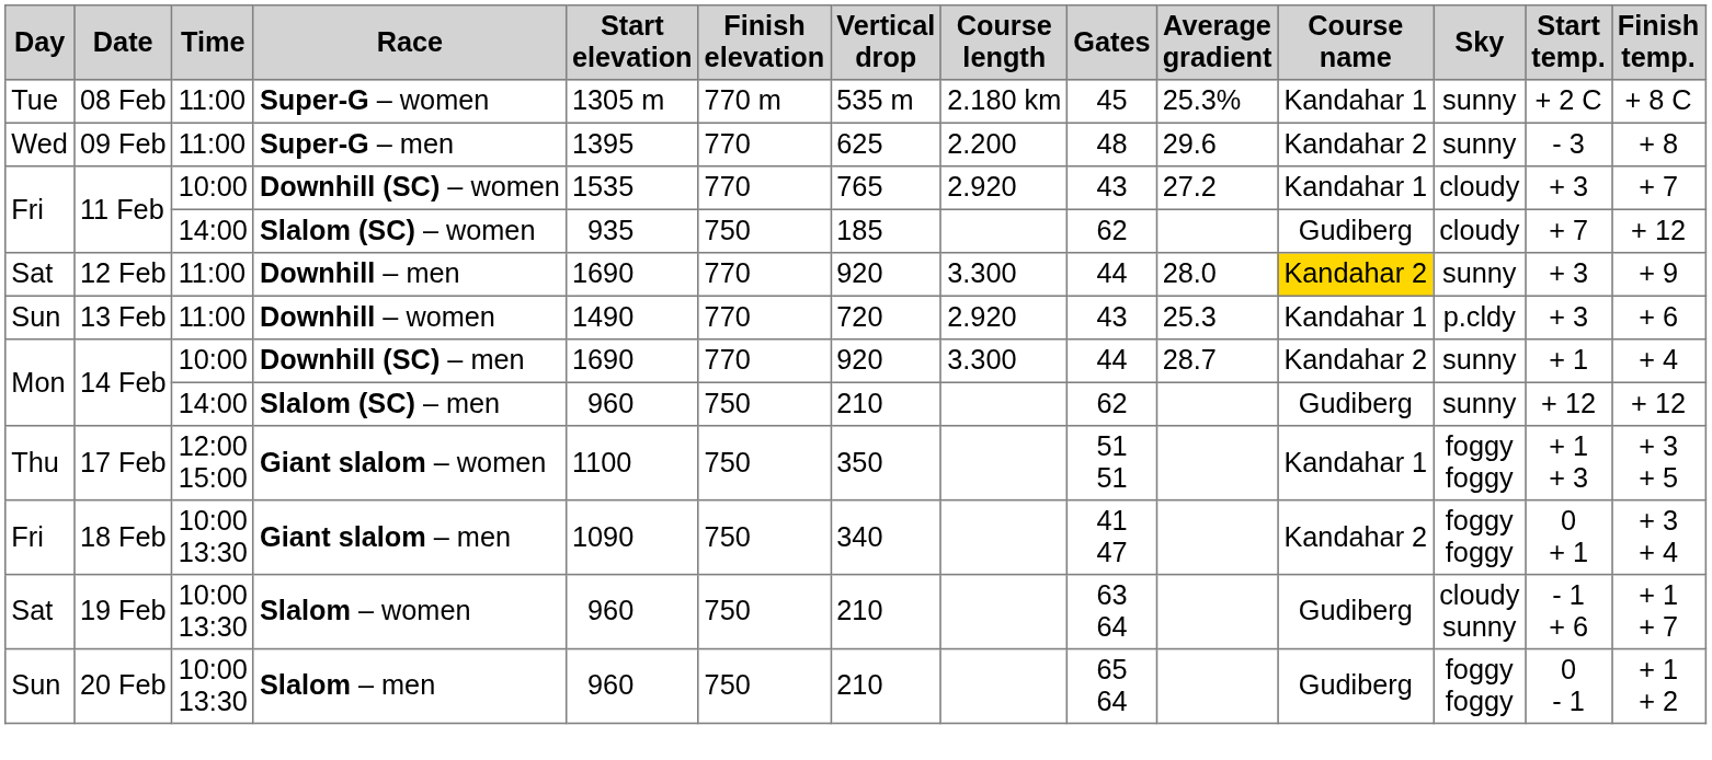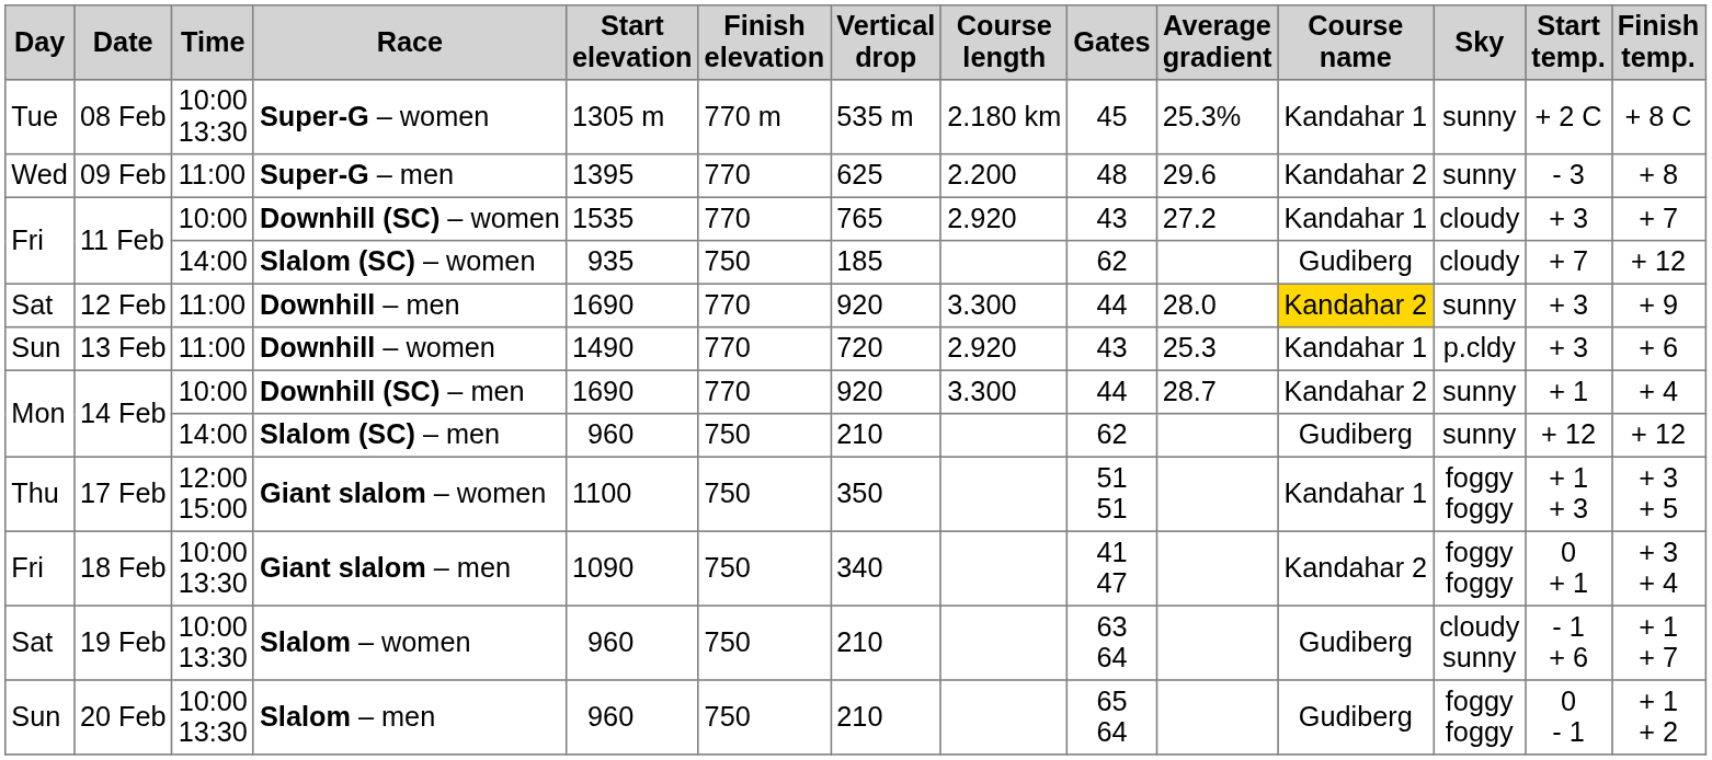 <table class="toccolours" border="1" cellpadding="3" style="border-collapse:collapse">
 <tr bgcolor=lightgrey>
 <th>Day</th>
 <th>Date</th>
 <th>Time</th>
 <th>Race</th>
 <th>Start<br>elevation</th>
 <th>Finish<br>elevation</th>
 <th>Vertical<br>drop</th>
 <th>Course<br>length</th>
 <th>Gates</th>
 <th>Average<br>gradient</th>
 <th>Course<br>name</th>
 <th>Sky</th>
 <th>Start<br>temp.</th>
 <th>Finish<br>temp.</th>
 </tr>
 <tr>
 <td>Tue</td>
 <td>08 Feb</td>
-<td>11:00</td>
+<td>10:00<br>13:30</td>
 <td><strong>Super-G</strong> – women</td>
 <td>1305 m</td>
 <td>770 m</td>
 <td>535  m</td>
 <td>2.180 km</td>
 <td align=center>45</td>
 <td>25.3%</td>
 <td>Kandahar 1</td>
 <td align=center>sunny</td>
 <td align=center>+ 2 C</td>
 <td align=center>+ 8 C</td>
 </tr>
 <tr>
 <td>Wed</td>
 <td>09 Feb</td>
 <td>11:00</td>
 <td><strong>Super-G</strong> – men</td>
 <td>1395</td>
 <td>770</td>
 <td>625</td>
 <td>2.200</td>
 <td align=center>48</td>
 <td>29.6</td>
 <td>Kandahar 2</td>
 <td align=center>sunny</td>
 <td align=center>- 3</td>
 <td align=center>+ 8</td>
 </tr>
 <tr>
 <td rowspan=2>Fri</td>
 <td rowspan=2>11 Feb</td>
 <td>10:00</td>
 <td><strong>Downhill (SC)</strong> – women</td>
 <td>1535</td>
 <td>770</td>
 <td>765</td>
 <td>2.920</td>
 <td align=center>43</td>
 <td>27.2</td>
 <td>Kandahar 1</td>
 <td align=center>cloudy</td>
 <td align=center>+ 3</td>
 <td align=center>+ 7</td>
 </tr>
 <tr>
 <td>14:00</td>
 <td><strong>Slalom (SC)</strong> – women</td>
 <td>  935</td>
 <td>750</td>
 <td>185</td>
 <td></td>
 <td align=center>62</td>
 <td></td>
 <td align=center>Gudiberg</td>
 <td align=center>cloudy</td>
 <td align=center>+ 7</td>
 <td align=center>+ 12</td>
 </tr>
 <tr>
 <td>Sat</td>
 <td>12 Feb</td>
 <td>11:00</td>
 <td><strong>Downhill</strong> – men</td>
 <td>1690</td>
 <td>770</td>
 <td>920</td>
 <td>3.300</td>
 <td align=center>44</td>
 <td>28.0</td>
 <td style="background: gold;">Kandahar 2</td>
 <td align=center>sunny</td>
 <td align=center>+ 3</td>
 <td align=center>+ 9</td>
 </tr>
 <tr>
 <td>Sun</td>
 <td>13 Feb</td>
 <td>11:00</td>
 <td><strong>Downhill</strong> – women</td>
 <td>1490</td>
 <td>770</td>
 <td>720</td>
 <td>2.920</td>
 <td align=center>43</td>
 <td>25.3</td>
 <td>Kandahar 1</td>
 <td align=center>p.cldy</td>
 <td align=center>+ 3</td>
 <td align=center>+ 6</td>
 </tr>
 <tr>
 <td rowspan=2>Mon</td>
 <td rowspan=2>14 Feb</td>
 <td>10:00</td>
 <td><strong>Downhill (SC)</strong> – men</td>
 <td>1690</td>
 <td>770</td>
 <td>920</td>
 <td>3.300</td>
 <td align=center>44</td>
 <td>28.7</td>
 <td>Kandahar 2</td>
 <td align=center>sunny</td>
 <td align=center>+ 1</td>
 <td align=center>+ 4</td>
 </tr>
 <tr>
 <td>14:00</td>
 <td><strong>Slalom (SC)</strong> – men</td>
 <td>  960</td>
 <td>750</td>
 <td>210</td>
 <td></td>
 <td align=center>62</td>
 <td></td>
 <td align=center>Gudiberg</td>
 <td align=center>sunny</td>
 <td align=center>+ 12</td>
 <td align=center>+ 12</td>
 </tr>
 <tr>
 <td>Thu</td>
 <td>17 Feb</td>
 <td>12:00<br>15:00</td>
 <td><strong>Giant slalom</strong> – women</td>
 <td>1100</td>
 <td>750</td>
 <td>350</td>
 <td></td>
 <td align=center>51<br>51</td>
 <td></td>
 <td>Kandahar 1</td>
 <td align=center>foggy<br>foggy</td>
 <td align=center>+ 1<br>+ 3</td>
 <td align=center>+ 3<br>+ 5</td>
 </tr>
 <tr>
 <td>Fri</td>
 <td>18 Feb</td>
 <td>10:00<br>13:30</td>
 <td><strong>Giant slalom</strong> – men</td>
 <td>1090</td>
 <td>750</td>
 <td>340</td>
 <td></td>
 <td align=center>41<br>47</td>
 <td></td>
 <td>Kandahar 2</td>
 <td align=center>foggy<br>foggy</td>
 <td align=center>0<br>+ 1</td>
 <td align=center>+ 3<br>+ 4</td>
 </tr>
 <tr>
 <td>Sat</td>
 <td>19 Feb</td>
 <td>10:00<br>13:30</td>
 <td><strong>Slalom</strong> – women</td>
 <td>  960</td>
 <td>750</td>
 <td>210</td>
 <td></td>
 <td align=center>63<br>64</td>
 <td></td>
 <td align=center>Gudiberg</td>
 <td align=center>cloudy<br>sunny</td>
 <td align=center>- 1<br>+ 6</td>
 <td align=center>+ 1<br>+ 7</td>
 </tr>
 <tr>
 <td>Sun</td>
 <td>20 Feb</td>
 <td>10:00<br>13:30</td>
 <td><strong>Slalom</strong> – men</td>
 <td>  960</td>
 <td>750</td>
 <td>210</td>
 <td></td>
 <td align=center>65<br>64</td>
 <td></td>
 <td align=center>Gudiberg</td>
 <td align=center>foggy<br>foggy</td>
 <td align=center>0<br>- 1</td>
 <td align=center>+ 1<br>+ 2</td>
 </tr>
 </table>
